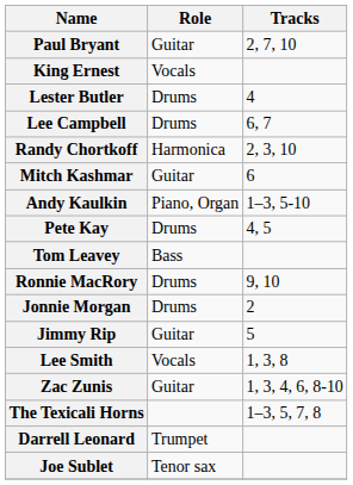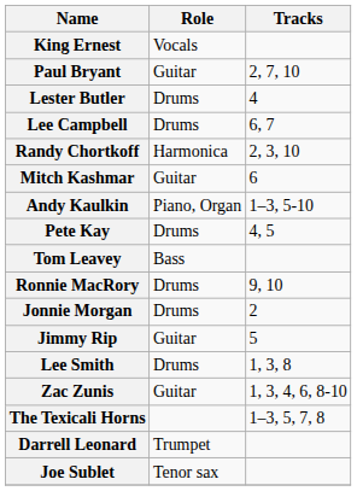 <table class="wikitable plainrowheaders sortable">
 <tr>
 <th scope="col">Name</th>
 <th scope="col">Role</th>
 <th scope="col" class="unsortable">Tracks</th>
 </tr>
 <tr>
+<th scope="row">King Ernest</th>
+<td>Vocals</td>
+<td></td>
+</tr>
+<tr>
 <th scope="row">Paul Bryant</th>
 <td>Guitar</td>
 <td>2, 7, 10</td>
-</tr>
-<tr>
-<th scope="row">King Ernest</th>
-<td>Vocals</td>
-<td></td>
 </tr>
 <tr>
 <th scope="row">Lester Butler</th>
 <td>Drums</td>
 <td>4</td>
 </tr>
 <tr>
 <th scope="row">Lee Campbell</th>
 <td>Drums</td>
 <td>6, 7</td>
 </tr>
 <tr>
 <th scope="row">Randy Chortkoff</th>
 <td>Harmonica</td>
 <td>2, 3, 10</td>
 </tr>
 <tr>
 <th scope="row">Mitch Kashmar</th>
 <td>Guitar</td>
 <td>6</td>
 </tr>
 <tr>
 <th scope="row">Andy Kaulkin</th>
 <td>Piano, Organ</td>
 <td>1–3, 5-10</td>
 </tr>
 <tr>
 <th scope="row">Pete Kay</th>
 <td>Drums</td>
 <td>4, 5</td>
 </tr>
 <tr>
 <th scope="row">Tom Leavey</th>
 <td>Bass</td>
 <td></td>
 </tr>
 <tr>
 <th scope="row">Ronnie MacRory</th>
 <td>Drums</td>
 <td>9, 10</td>
 </tr>
 <tr>
 <th scope="row">Jonnie Morgan</th>
 <td>Drums</td>
 <td>2</td>
 </tr>
 <tr>
 <th scope="row">Jimmy Rip</th>
 <td>Guitar</td>
 <td>5</td>
 </tr>
 <tr>
 <th scope="row">Lee Smith</th>
-<td>Vocals</td>
+<td>Drums</td>
 <td>1, 3, 8</td>
 </tr>
 <tr>
 <th scope="row">Zac Zunis</th>
 <td>Guitar</td>
 <td>1, 3, 4, 6, 8-10</td>
 </tr>
 <tr>
 <th scope="row">The Texicali Horns</th>
 <td></td>
 <td>1–3, 5, 7, 8</td>
 </tr>
 <tr>
 <th scope="row">Darrell Leonard</th>
 <td>Trumpet</td>
 <td></td>
 </tr>
 <tr>
 <th scope="row">Joe Sublet</th>
 <td>Tenor sax</td>
 <td></td>
 </tr>
 <tr>
 </tr>
 </table>
